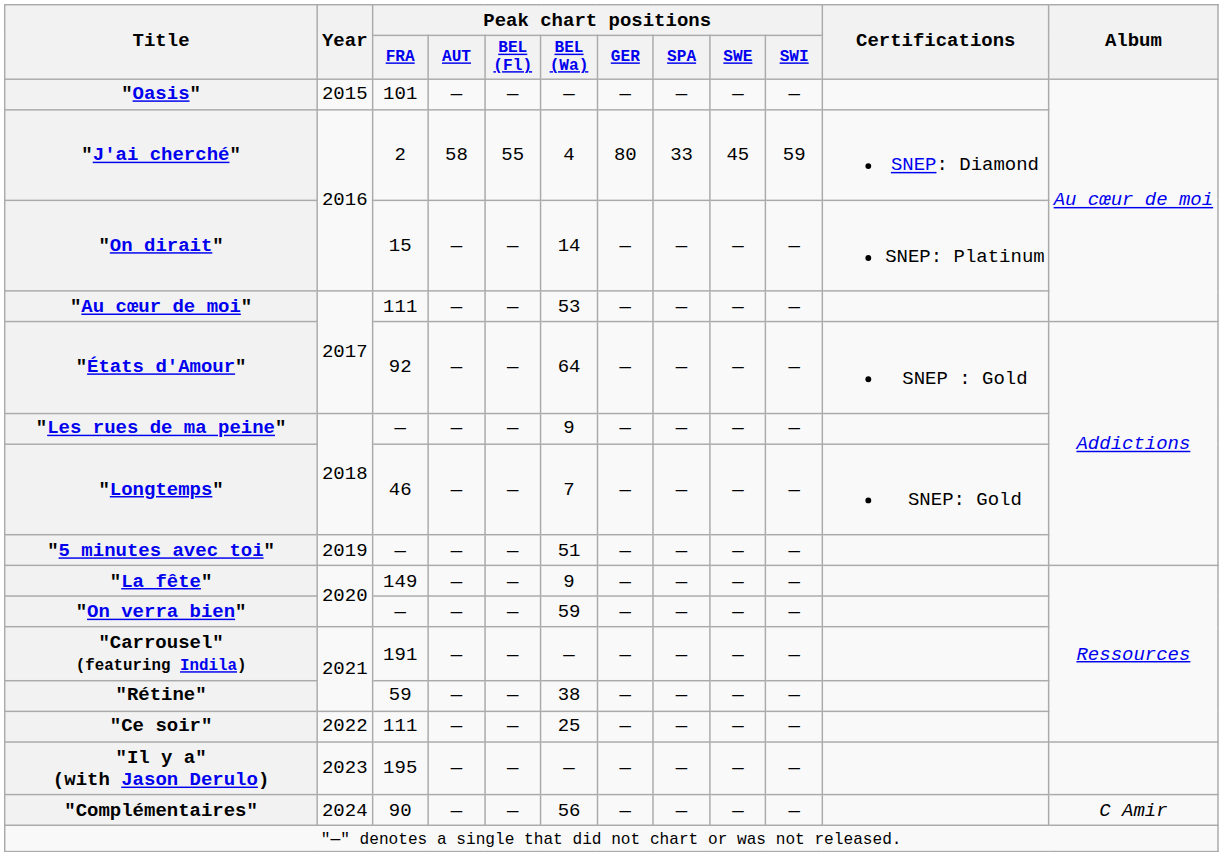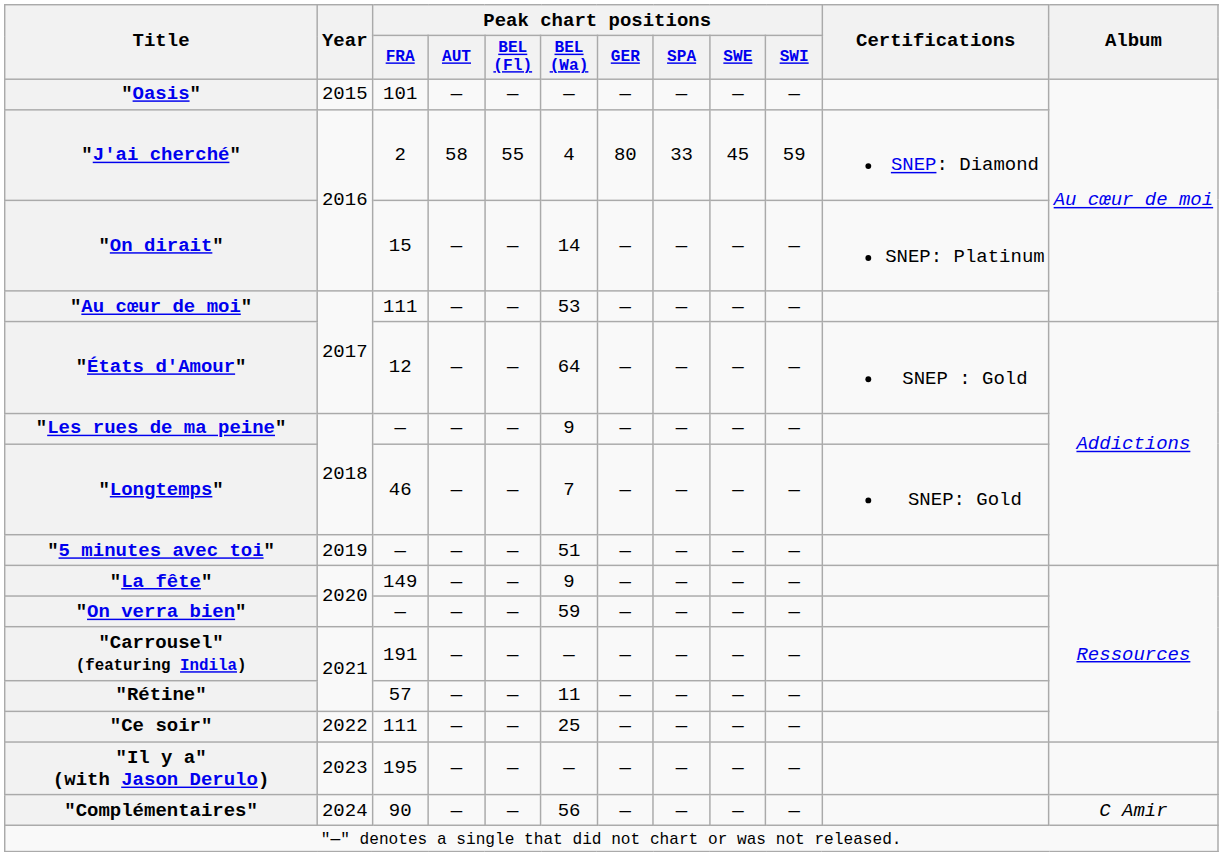 <table class="wikitable plainrowheaders" style="text-align:center;">
 <tr>
 <th scope="col" rowspan="2" style="width:16em;">Title</th>
 <th scope="col" rowspan="2" style="width:1em;">Year</th>
 <th scope="col" colspan="8">Peak chart positions</th>
 <th scope="col" rowspan="2">Certifications</th>
 <th scope="col" rowspan="2">Album</th>
 </tr>
 <tr>
 <th scope="col" style="width:3em;font-size:85%;"><a href='#'>FRA</a><br></th>
 <th scope="col" style="width:3em;font-size:85%;"><a href='#'>AUT</a><br></th>
 <th scope="col" style="width:3em;font-size:85%;"><a href='#'>BEL (Fl)</a><br></th>
 <th scope="col" style="width:3em;font-size:85%;"><a href='#'>BEL (Wa)</a><br></th>
 <th scope="col" style="width:3em;font-size:85%;"><a href='#'>GER</a><br></th>
 <th scope="col" style="width:3em;font-size:85%;"><a href='#'>SPA</a><br></th>
 <th scope="col" style="width:3em;font-size:85%;"><a href='#'>SWE</a><br></th>
 <th scope="col" style="width:3em;font-size:85%;"><a href='#'>SWI</a><br></th>
 </tr>
 <tr>
 <th scope="row">"<a href='#'>Oasis</a>"</th>
 <td>2015</td>
 <td>101</td>
 <td>—</td>
 <td>—</td>
 <td>—</td>
 <td>—</td>
 <td>—</td>
 <td>—</td>
 <td>—</td>
 <td></td>
 <td rowspan="4"><em><a href='#'>Au cœur de moi</a></em></td>
 </tr>
 <tr>
 <th scope="row">"<a href='#'>J'ai cherché</a>"</th>
 <td rowspan="2">2016</td>
 <td>2</td>
 <td>58</td>
 <td>55</td>
 <td>4</td>
 <td>80</td>
 <td>33</td>
 <td>45</td>
 <td>59</td>
 <td><br><ul><li><a href='#'>SNEP</a>: Diamond</li></ul></td>
 </tr>
 <tr>
 <th scope="row">"<a href='#'>On dirait</a>"</th>
 <td>15</td>
 <td>—</td>
 <td>—</td>
 <td>14</td>
 <td>—</td>
 <td>—</td>
 <td>—</td>
 <td>—</td>
 <td><br><ul><li>SNEP: Platinum</li></ul></td>
 </tr>
 <tr>
 <th scope="row">"<a href='#'>Au cœur de moi</a>"</th>
 <td rowspan="2">2017</td>
 <td>111</td>
 <td>—</td>
 <td>—</td>
 <td>53</td>
 <td>—</td>
 <td>—</td>
 <td>—</td>
 <td>—</td>
 <td></td>
 </tr>
 <tr>
 <th scope="row">"<a href='#'>États d'Amour</a>"</th>
-<td>92</td>
+<td>12</td>
 <td>—</td>
 <td>—</td>
 <td>64</td>
 <td>—</td>
 <td>—</td>
 <td>—</td>
 <td>—</td>
 <td><br><ul><li>SNEP : Gold</li></ul></td>
 <td rowspan="4"><em><a href='#'>Addictions</a></em></td>
 </tr>
 <tr>
 <th scope="row">"<a href='#'>Les rues de ma peine</a>"</th>
 <td rowspan="2">2018</td>
 <td>—</td>
 <td>—</td>
 <td>—</td>
 <td>9</td>
 <td>—</td>
 <td>—</td>
 <td>—</td>
 <td>—</td>
 <td></td>
 </tr>
 <tr>
 <th scope="row">"<a href='#'>Longtemps</a>"</th>
 <td>46</td>
 <td>—</td>
 <td>—</td>
 <td>7</td>
 <td>—</td>
 <td>—</td>
 <td>—</td>
 <td>—</td>
 <td><br><ul><li>SNEP: Gold</li></ul></td>
 </tr>
 <tr>
 <th scope="row">"<a href='#'>5 minutes avec toi</a>"</th>
 <td>2019</td>
 <td>—</td>
 <td>—</td>
 <td>—</td>
 <td>51</td>
 <td>—</td>
 <td>—</td>
 <td>—</td>
 <td>—</td>
 <td></td>
 </tr>
 <tr>
 <th scope="row">"<a href='#'>La fête</a>"</th>
 <td rowspan="2">2020</td>
 <td>149</td>
 <td>—</td>
 <td>—</td>
 <td>9</td>
 <td>—</td>
 <td>—</td>
 <td>—</td>
 <td>—</td>
 <td></td>
 <td rowspan="5"><em><a href='#'>Ressources</a></em></td>
 </tr>
 <tr>
 <th scope="row">"<a href='#'>On verra bien</a>"</th>
 <td>—</td>
 <td>—</td>
 <td>—</td>
 <td>59</td>
 <td>—</td>
 <td>—</td>
 <td>—</td>
 <td>—</td>
 <td></td>
 </tr>
 <tr>
 <th scope="row">"Carrousel"<br><small>(featuring <a href='#'>Indila</a>)</small></th>
 <td rowspan="2">2021</td>
 <td>191</td>
 <td>—</td>
 <td>—</td>
 <td>—</td>
 <td>—</td>
 <td>—</td>
 <td>—</td>
 <td>—</td>
 <td></td>
 </tr>
 <tr>
 <th scope="row">"Rétine"</th>
-<td>59</td>
+<td>57</td>
 <td>—</td>
 <td>—</td>
-<td>38</td>
+<td>11</td>
 <td>—</td>
 <td>—</td>
 <td>—</td>
 <td>—</td>
 <td></td>
 </tr>
 <tr>
 <th scope="row">"Ce soir"</th>
 <td>2022</td>
 <td>111</td>
 <td>—</td>
 <td>—</td>
 <td>25</td>
 <td>—</td>
 <td>—</td>
 <td>—</td>
 <td>—</td>
 <td></td>
 </tr>
 <tr>
 <th scope="row">"Il y a"<br><span>(with <a href='#'>Jason Derulo</a>)</span></th>
 <td>2023</td>
 <td>195</td>
 <td>—</td>
 <td>—</td>
 <td>—</td>
 <td>—</td>
 <td>—</td>
 <td>—</td>
 <td>—</td>
 <td></td>
 <td></td>
 </tr>
 <tr>
 <th scope="row">"Complémentaires"</th>
 <td>2024</td>
 <td>90</td>
 <td>—</td>
 <td>—</td>
 <td>56</td>
 <td>—</td>
 <td>—</td>
 <td>—</td>
 <td>—</td>
 <td></td>
 <td><em>C Amir</em></td>
 </tr>
 <tr>
 <td colspan="23" style="font-size:85%;">"—" denotes a single that did not chart or was not released.</td>
 </tr>
 </table>
